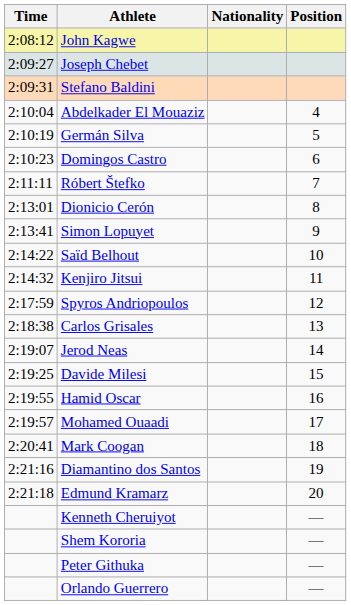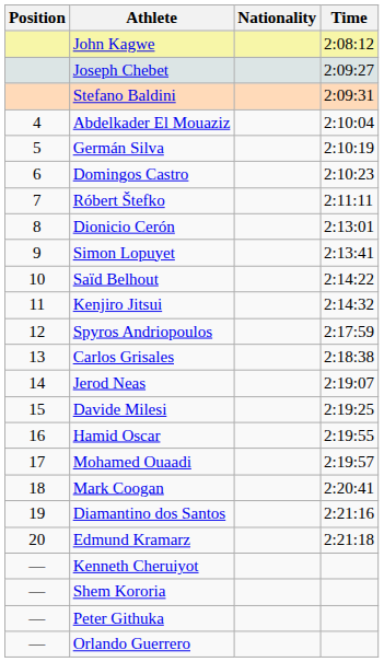 <table class="wikitable sortable">
 <tr>
-<th>Time</th>
+<th>Position</th>
 <th>Athlete</th>
 <th>Nationality</th>
-<th>Position</th>
+<th>Time</th>
 </tr>
 <tr bgcolor=#F7F6A8>
-<td>2:08:12</td>
+<td align=center></td>
 <td><a href='#'>John Kagwe</a></td>
 <td></td>
-<td align=center></td>
+<td>2:08:12</td>
 </tr>
 <tr bgcolor=#DCE5E5>
-<td>2:09:27</td>
+<td align=center></td>
 <td><a href='#'>Joseph Chebet</a></td>
 <td></td>
-<td align=center></td>
+<td>2:09:27</td>
 </tr>
 <tr bgcolor=#FFDAB9>
-<td>2:09:31</td>
+<td align=center></td>
 <td><a href='#'>Stefano Baldini</a></td>
 <td></td>
-<td align=center></td>
+<td>2:09:31</td>
 </tr>
 <tr>
-<td>2:10:04</td>
+<td align=center>4</td>
 <td><a href='#'>Abdelkader El Mouaziz</a></td>
 <td></td>
-<td align=center>4</td>
+<td>2:10:04</td>
 </tr>
 <tr>
-<td>2:10:19</td>
+<td align=center>5</td>
 <td><a href='#'>Germán Silva</a></td>
 <td></td>
-<td align=center>5</td>
+<td>2:10:19</td>
 </tr>
 <tr>
-<td>2:10:23</td>
+<td align=center>6</td>
 <td><a href='#'>Domingos Castro</a></td>
 <td></td>
-<td align=center>6</td>
+<td>2:10:23</td>
 </tr>
 <tr>
-<td>2:11:11</td>
+<td align=center>7</td>
 <td><a href='#'>Róbert Štefko</a></td>
 <td></td>
-<td align=center>7</td>
+<td>2:11:11</td>
 </tr>
 <tr>
-<td>2:13:01</td>
+<td align=center>8</td>
 <td><a href='#'>Dionicio Cerón</a></td>
 <td></td>
-<td align=center>8</td>
+<td>2:13:01</td>
 </tr>
 <tr>
-<td>2:13:41</td>
+<td align=center>9</td>
 <td><a href='#'>Simon Lopuyet</a></td>
 <td></td>
-<td align=center>9</td>
+<td>2:13:41</td>
 </tr>
 <tr>
-<td>2:14:22</td>
+<td align=center>10</td>
 <td><a href='#'>Saïd Belhout</a></td>
 <td></td>
-<td align=center>10</td>
+<td>2:14:22</td>
 </tr>
 <tr>
-<td>2:14:32</td>
+<td align=center>11</td>
 <td><a href='#'>Kenjiro Jitsui</a></td>
 <td></td>
-<td align=center>11</td>
+<td>2:14:32</td>
 </tr>
 <tr>
-<td>2:17:59</td>
+<td align=center>12</td>
 <td><a href='#'>Spyros Andriopoulos</a></td>
 <td></td>
-<td align=center>12</td>
+<td>2:17:59</td>
 </tr>
 <tr>
-<td>2:18:38</td>
+<td align=center>13</td>
 <td><a href='#'>Carlos Grisales</a></td>
 <td></td>
-<td align=center>13</td>
+<td>2:18:38</td>
 </tr>
 <tr>
-<td>2:19:07</td>
+<td align=center>14</td>
 <td><a href='#'>Jerod Neas</a></td>
 <td></td>
-<td align=center>14</td>
+<td>2:19:07</td>
 </tr>
 <tr>
-<td>2:19:25</td>
+<td align=center>15</td>
 <td><a href='#'>Davide Milesi</a></td>
 <td></td>
-<td align=center>15</td>
+<td>2:19:25</td>
 </tr>
 <tr>
-<td>2:19:55</td>
+<td align=center>16</td>
 <td><a href='#'>Hamid Oscar</a></td>
 <td></td>
-<td align=center>16</td>
+<td>2:19:55</td>
 </tr>
 <tr>
-<td>2:19:57</td>
+<td align=center>17</td>
 <td><a href='#'>Mohamed Ouaadi</a></td>
 <td></td>
-<td align=center>17</td>
+<td>2:19:57</td>
 </tr>
 <tr>
-<td>2:20:41</td>
+<td align=center>18</td>
 <td><a href='#'>Mark Coogan</a></td>
 <td></td>
-<td align=center>18</td>
+<td>2:20:41</td>
 </tr>
 <tr>
-<td>2:21:16</td>
+<td align=center>19</td>
 <td><a href='#'>Diamantino dos Santos</a></td>
 <td></td>
-<td align=center>19</td>
+<td>2:21:16</td>
 </tr>
 <tr>
-<td>2:21:18</td>
+<td align=center>20</td>
 <td><a href='#'>Edmund Kramarz</a></td>
 <td></td>
-<td align=center>20</td>
+<td>2:21:18</td>
 </tr>
 <tr>
-<td></td>
+<td align=center>—</td>
 <td><a href='#'>Kenneth Cheruiyot</a></td>
 <td></td>
-<td align=center>—</td>
+<td></td>
 </tr>
 <tr>
-<td></td>
+<td align=center>—</td>
 <td><a href='#'>Shem Kororia</a></td>
 <td></td>
-<td align=center>—</td>
+<td></td>
 </tr>
 <tr>
-<td></td>
+<td align=center>—</td>
 <td><a href='#'>Peter Githuka</a></td>
 <td></td>
-<td align=center>—</td>
+<td></td>
 </tr>
 <tr>
-<td></td>
+<td align=center>—</td>
 <td><a href='#'>Orlando Guerrero</a></td>
 <td></td>
-<td align=center>—</td>
+<td></td>
 </tr>
 </table>
